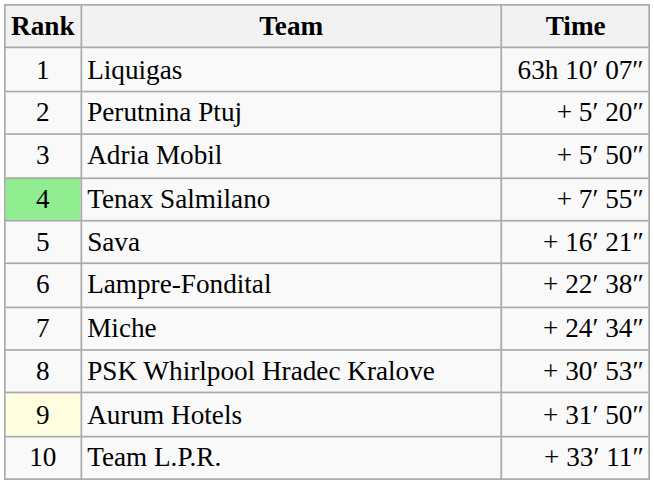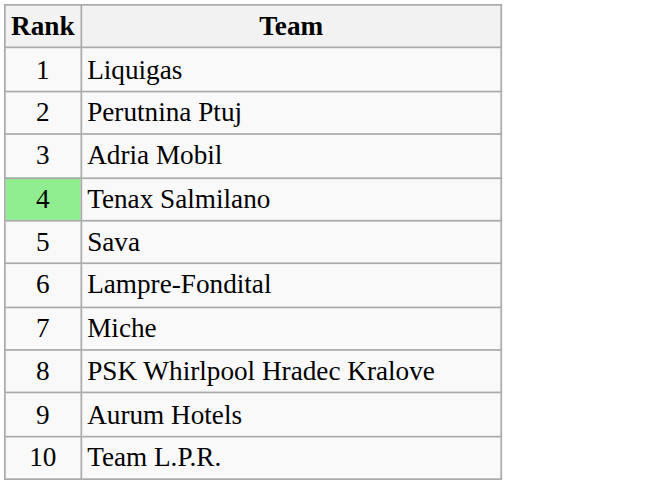 <table class="wikitable">
 <tr>
 <th>Rank</th>
 <th>Team</th>
-<th>Time</th>
 </tr>
 <tr>
 <td align=center>1</td>
 <td width=240> Liquigas</td>
-<td width=80 align=right>63h 10′ 07″</td>
 </tr>
 <tr>
 <td align=center>2</td>
 <td> Perutnina Ptuj</td>
-<td align=right>+ 5′ 20″</td>
 </tr>
 <tr>
 <td align=center>3</td>
 <td> Adria Mobil</td>
-<td align=right>+ 5′ 50″</td>
 </tr>
 <tr>
 <td align=center style="background: lightgreen;">4</td>
 <td width=190> Tenax Salmilano</td>
-<td width=50 align=right>+ 7′ 55″</td>
 </tr>
 <tr>
 <td align=center>5</td>
 <td> Sava</td>
-<td align=right>+ 16′ 21″</td>
 </tr>
 <tr>
 <td align=center>6</td>
 <td> Lampre-Fondital</td>
-<td align=right>+ 22′ 38″</td>
 </tr>
 <tr>
 <td align=center>7</td>
 <td> Miche</td>
-<td align=right>+ 24′ 34″</td>
 </tr>
 <tr>
 <td align=center>8</td>
 <td> PSK Whirlpool Hradec Kralove</td>
-<td align=right>+ 30′ 53″</td>
 </tr>
 <tr>
-<td align=center style="background: lightyellow;">9</td>
+<td align=center>9</td>
 <td> Aurum Hotels</td>
-<td align=right>+ 31′ 50″</td>
 </tr>
 <tr>
 <td align=center>10</td>
 <td> Team L.P.R.</td>
-<td align=right>+ 33′ 11″</td>
 </tr>
 </table>
